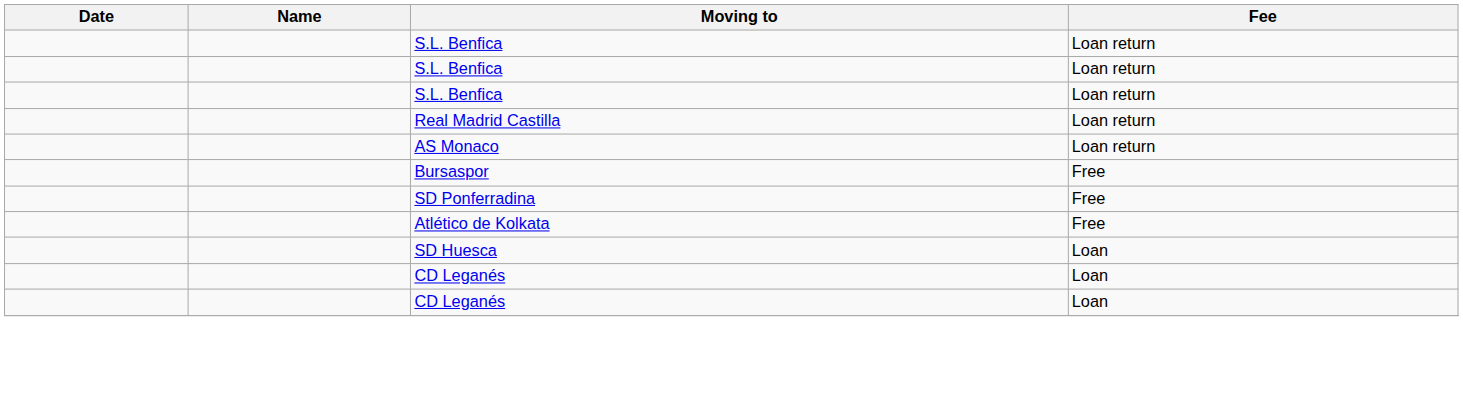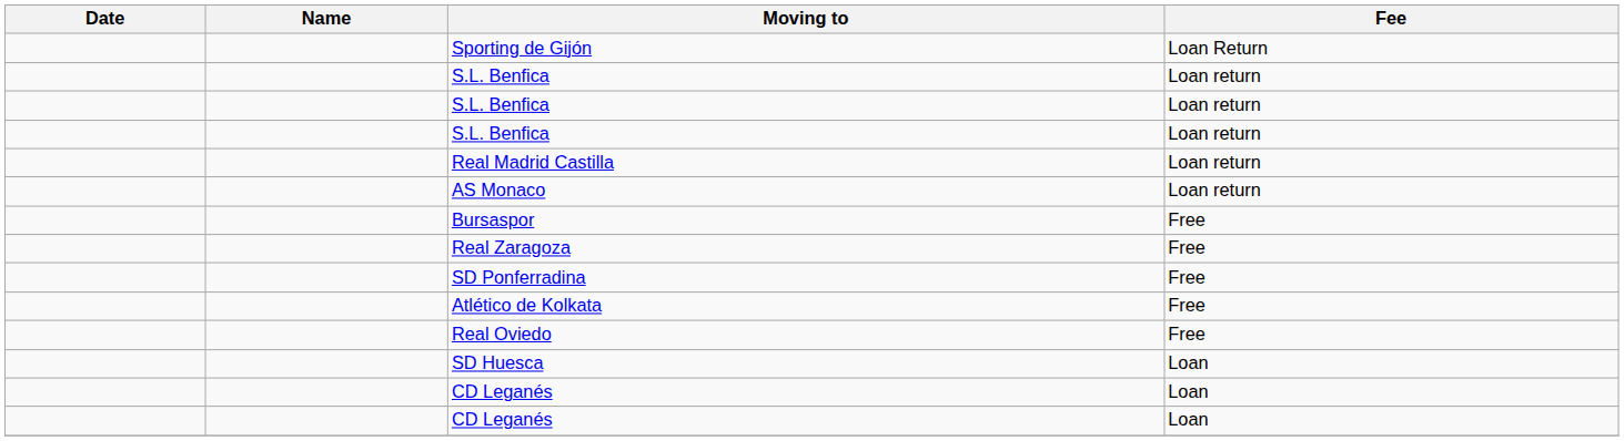 <table class="wikitable sortable" width=90%>
 <tr>
 <th>Date</th>
 <th>Name</th>
 <th>Moving to</th>
 <th>Fee</th>
+</tr>
+<tr>
+<td> </td>
+<td> </td>
+<td> <a href='#'>Sporting de Gijón</a></td>
+<td>Loan Return</td>
 </tr>
 <tr>
 <td></td>
 <td> </td>
 <td> <a href='#'>S.L. Benfica</a></td>
 <td>Loan return</td>
 </tr>
 <tr>
 <td></td>
 <td> </td>
 <td> <a href='#'>S.L. Benfica</a></td>
 <td>Loan return</td>
 </tr>
 <tr>
 <td></td>
 <td> </td>
 <td> <a href='#'>S.L. Benfica</a></td>
 <td>Loan return</td>
 </tr>
 <tr>
 <td></td>
 <td> </td>
 <td> <a href='#'>Real Madrid Castilla</a></td>
 <td>Loan return</td>
 </tr>
 <tr>
 <td></td>
 <td> </td>
 <td> <a href='#'>AS Monaco</a></td>
 <td>Loan return</td>
 </tr>
 <tr>
 <td></td>
 <td> </td>
 <td> <a href='#'>Bursaspor</a></td>
 <td>Free</td>
 </tr>
 <tr>
 <td></td>
 <td> </td>
+<td> <a href='#'>Real Zaragoza</a></td>
+<td>Free</td>
+</tr>
+<tr>
+<td></td>
+<td> </td>
 <td> <a href='#'>SD Ponferradina</a></td>
 <td>Free</td>
 </tr>
 <tr>
 <td></td>
 <td> </td>
 <td> <a href='#'>Atlético de Kolkata</a></td>
+<td>Free</td>
+</tr>
+<tr>
+<td></td>
+<td> </td>
+<td> <a href='#'>Real Oviedo</a></td>
 <td>Free</td>
 </tr>
 <tr>
 <td></td>
 <td> </td>
 <td> <a href='#'>SD Huesca</a></td>
 <td>Loan</td>
 </tr>
 <tr>
 <td></td>
 <td> </td>
 <td> <a href='#'>CD Leganés</a></td>
 <td>Loan</td>
 </tr>
 <tr>
 <td></td>
 <td> </td>
 <td> <a href='#'>CD Leganés</a></td>
 <td>Loan</td>
 </tr>
 <tr>
 </tr>
 </table>
